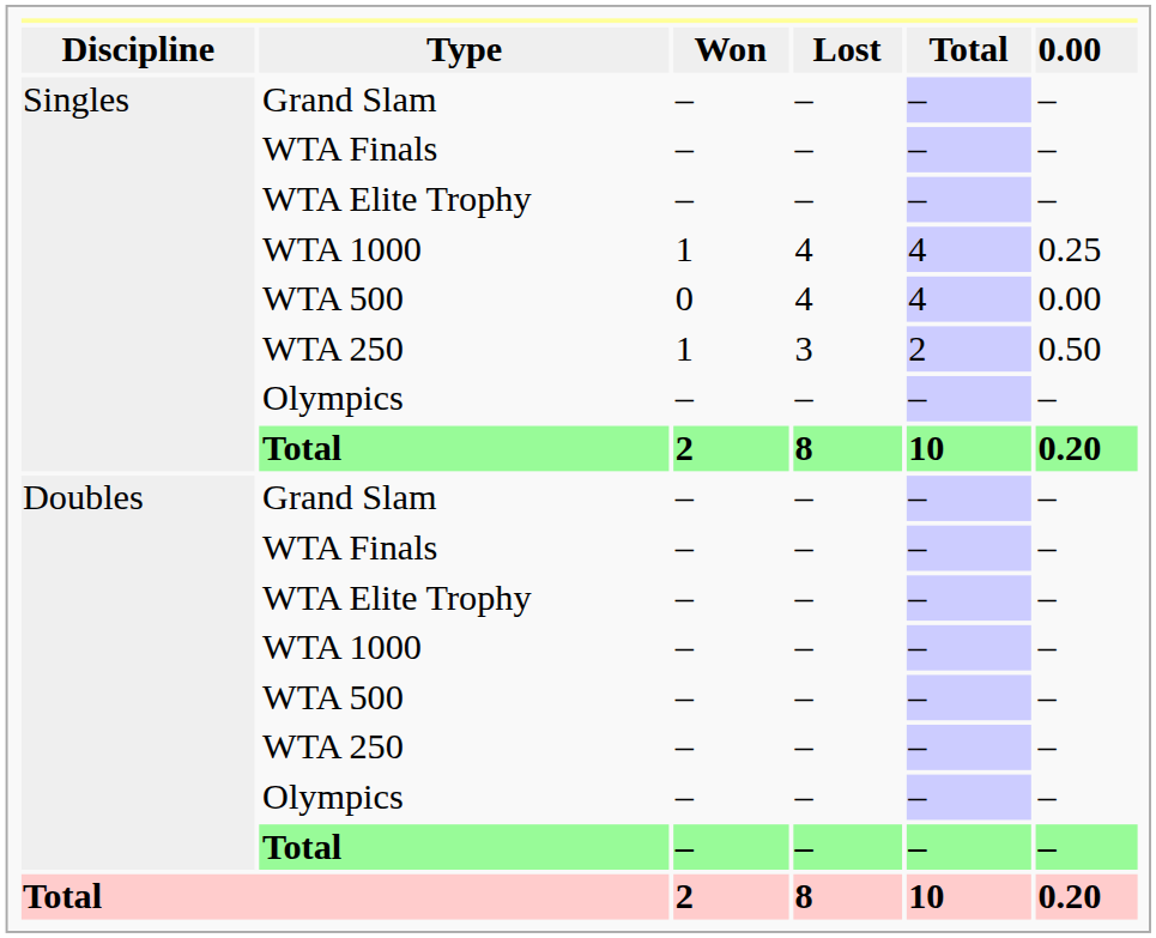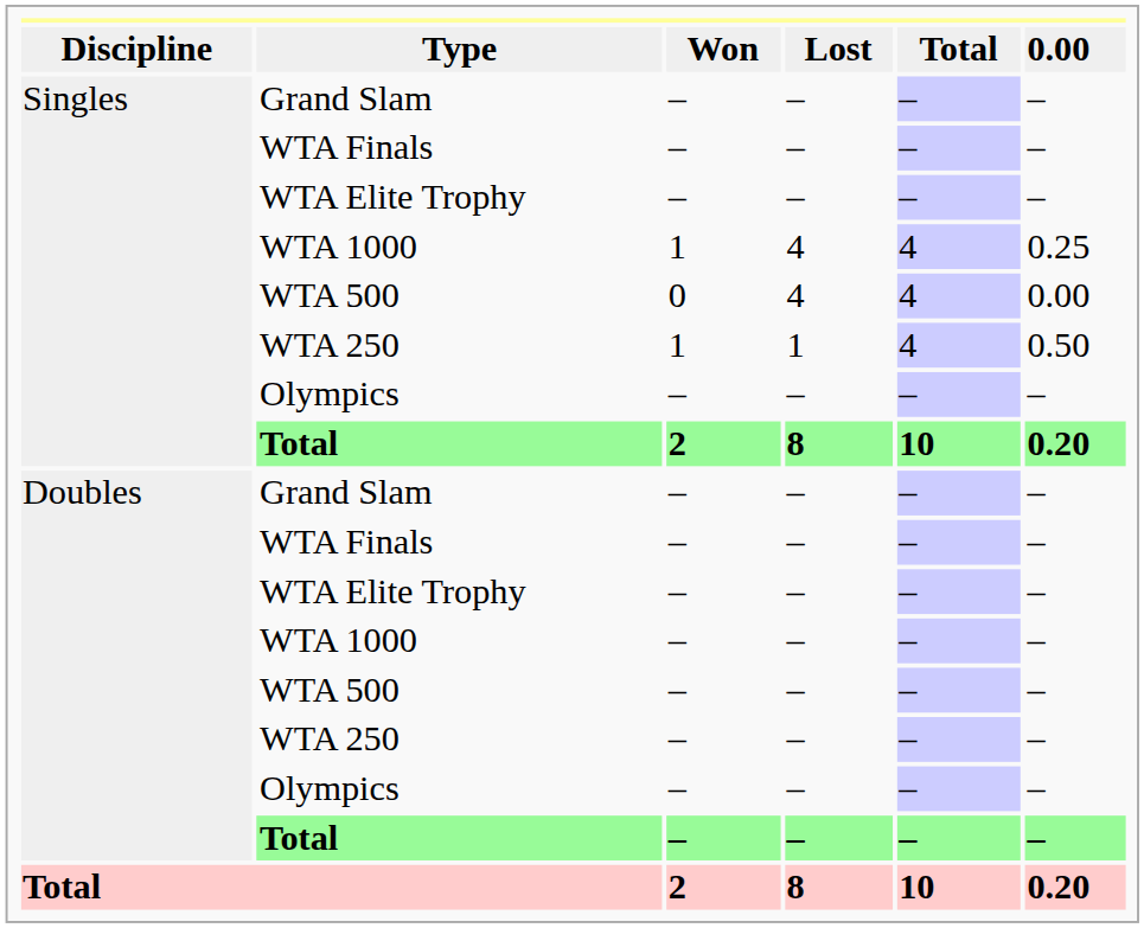 <table class="infobox vcard vevent nowrap" width=40%>
 <tr bgcolor=#ff9>
 <th colspan=6></th>
 </tr>
 <tr style=background:#efefef;font-weight:bold>
 <th>Discipline</th>
 <th>Type</th>
 <th>Won</th>
 <th>Lost</th>
 <th>Total</th>
 <td>0.00</td>
 </tr>
 <tr>
 <td rowspan=8 bgcolor=efefef>Singles</td>
 <td>Grand Slam</td>
 <td>–</td>
 <td>–</td>
 <td bgcolor=CCCCFF>–</td>
 <td>–</td>
 </tr>
 <tr>
 <td>WTA Finals</td>
 <td>–</td>
 <td>–</td>
 <td bgcolor=CCCCFF>–</td>
 <td>–</td>
 </tr>
 <tr>
 <td>WTA Elite Trophy</td>
 <td>–</td>
 <td>–</td>
 <td bgcolor=CCCCFF>–</td>
 <td>–</td>
 </tr>
 <tr>
 <td>WTA 1000</td>
 <td>1</td>
 <td>4</td>
 <td bgcolor=CCCCFF>4</td>
 <td>0.25</td>
 </tr>
 <tr>
 <td>WTA 500</td>
 <td>0</td>
 <td>4</td>
 <td bgcolor=CCCCFF>4</td>
 <td>0.00</td>
 </tr>
 <tr>
 <td>WTA 250</td>
 <td>1</td>
-<td>3</td>
-<td bgcolor=CCCCFF>2</td>
+<td>1</td>
+<td bgcolor=CCCCFF>4</td>
 <td>0.50</td>
 </tr>
 <tr>
 <td>Olympics</td>
 <td>–</td>
 <td>–</td>
 <td bgcolor="CCCCFF">–</td>
 <td>–</td>
 </tr>
 <tr style=background:#98FB98;font-weight:bold>
 <td><strong>Total</strong></td>
 <td><strong>2</strong></td>
 <td><strong>8</strong></td>
 <td><strong>10</strong></td>
 <td><strong>0.20</strong></td>
 </tr>
 <tr>
 <td rowspan=8 bgcolor=efefef>Doubles</td>
 <td>Grand Slam</td>
 <td>–</td>
 <td>–</td>
 <td bgcolor=CCCCFF>–</td>
 <td>–</td>
 </tr>
 <tr>
 <td>WTA Finals</td>
 <td>–</td>
 <td>–</td>
 <td bgcolor=CCCCFF>–</td>
 <td>–</td>
 </tr>
 <tr>
 <td>WTA Elite Trophy</td>
 <td>–</td>
 <td>–</td>
 <td bgcolor=CCCCFF>–</td>
 <td>–</td>
 </tr>
 <tr>
 <td>WTA 1000</td>
 <td>–</td>
 <td>–</td>
 <td bgcolor=CCCCFF>–</td>
 <td>–</td>
 </tr>
 <tr>
 <td>WTA 500</td>
 <td>–</td>
 <td>–</td>
 <td bgcolor=CCCCFF>–</td>
 <td>–</td>
 </tr>
 <tr>
 <td>WTA 250</td>
 <td>–</td>
 <td>–</td>
 <td bgcolor=CCCCFF>–</td>
 <td>–</td>
 </tr>
 <tr>
 <td>Olympics</td>
 <td>–</td>
 <td>–</td>
 <td bgcolor="CCCCFF">–</td>
 <td>–</td>
 </tr>
 <tr style=background:#98FB98;font-weight:bold>
 <td><strong>Total</strong></td>
 <td><strong>–</strong></td>
 <td><strong>–</strong></td>
 <td><strong>–</strong></td>
 <td><strong>–</strong></td>
 </tr>
 <tr style=background:#FCC;font-weight:bold>
 <td colspan=2><strong>Total</strong></td>
 <td><strong>2</strong></td>
 <td><strong>8</strong></td>
 <td><strong>10</strong></td>
 <td><strong>0.20</strong></td>
 </tr>
 </table>
